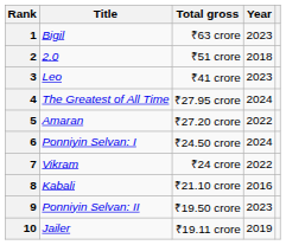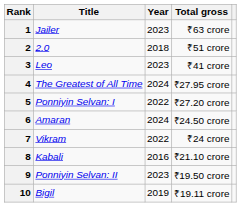 <table class="wikitable sortable plainrowheaders">
 <tr>
 <th scope="col">Rank</th>
 <th scope="col">Title</th>
+<th scope="col">Year</th>
 <th scope="col">Total gross</th>
-<th scope="col">Year</th>
 <th scope="col" class="unsortable"></th>
 </tr>
 <tr>
 <th scope="row" style="text-align:right">1</th>
-<td><em><a href='#'>Bigil</a></em></td>
+<td><em><a href='#'>Jailer</a></em></td>
+<td style="text-align:center;">2023</td>
 <td align="right">₹63 crore</td>
-<td style="text-align:center;">2023</td>
 <td style="text-align:center;"></td>
 </tr>
 <tr>
 <th scope="row" style="text-align:right">2</th>
 <td><em><a href='#'>2.0</a></em></td>
+<td style="text-align:center;">2018</td>
 <td align="right">₹51 crore</td>
-<td style="text-align:center;">2018</td>
 <td style="text-align:center;"></td>
 </tr>
 <tr>
 <th scope="row" style="text-align:right">3</th>
 <td><em><a href='#'>Leo</a></em></td>
+<td style="text-align:center;">2023</td>
 <td align="right">₹41 crore</td>
-<td style="text-align:center;">2023</td>
 <td style="text-align:center;"></td>
 </tr>
 <tr>
 <th scope="row" style="text-align:right">4</th>
 <td><em><a href='#'>The Greatest of All Time</a></em></td>
+<td style="text-align:center;">2024</td>
 <td align="right">₹27.95 crore</td>
-<td style="text-align:center;">2024</td>
 <td style="text-align:center;"></td>
 </tr>
 <tr>
 <th scope="row" style="text-align:right">5</th>
-<td><em><a href='#'>Amaran</a></em></td>
+<td><em><a href='#'>Ponniyin Selvan: I</a></em></td>
+<td style="text-align:center;">2022</td>
 <td align="right">₹27.20 crore</td>
-<td style="text-align:center;">2022</td>
 <td style="text-align:center;"></td>
 </tr>
 <tr>
 <th scope="row" style="text-align:right">6</th>
-<td><em><a href='#'>Ponniyin Selvan: I</a></em></td>
+<td><em><a href='#'>Amaran</a></em></td>
+<td style="text-align:center;">2024</td>
 <td align="right">₹24.50 crore</td>
-<td style="text-align:center;">2024</td>
 <td style="text-align:center;"></td>
 </tr>
 <tr>
 <th scope="row" style="text-align:right">7</th>
 <td><em><a href='#'>Vikram</a></em></td>
+<td style="text-align:center;">2022</td>
 <td align="right">₹24 crore</td>
-<td style="text-align:center;">2022</td>
 <td style="text-align:center;"></td>
 </tr>
 <tr>
 <th scope="row" style="text-align:right">8</th>
 <td><em><a href='#'>Kabali</a></em></td>
+<td style="text-align:center;">2016</td>
 <td align="right">₹21.10 crore</td>
-<td style="text-align:center;">2016</td>
 <td style="text-align:center;"></td>
 </tr>
 <tr>
 <th scope="row" style="text-align:right">9</th>
 <td><em><a href='#'>Ponniyin Selvan: II</a></em></td>
+<td style="text-align:center;">2023</td>
 <td align="right">₹19.50 crore</td>
-<td style="text-align:center;">2023</td>
 <td style="text-align:center;"></td>
 </tr>
 <tr>
 <th scope="row" style="text-align:right">10</th>
-<td><em><a href='#'>Jailer</a></em></td>
+<td><em><a href='#'>Bigil</a></em></td>
+<td style="text-align:center;">2019</td>
 <td align="right">₹19.11 crore</td>
-<td style="text-align:center;">2019</td>
 <td style="text-align:center;"></td>
 </tr>
 </table>
